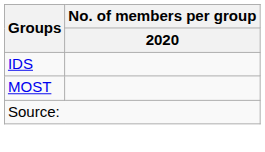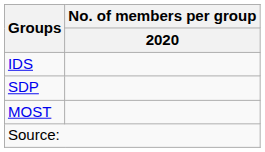 <table class="wikitable mw-collapsible">
 <tr>
 <th rowspan="2">Groups</th>
 <th>No. of members per group</th>
 </tr>
 <tr>
 <th>2020</th>
 </tr>
 <tr>
 <td><a href='#'>IDS</a></td>
 <td></td>
 </tr>
 <tr>
+<td><a href='#'>SDP</a></td>
+<td></td>
+</tr>
+<tr>
 <td><a href='#'>MOST</a></td>
 <td></td>
 </tr>
 <tr>
 <td colspan="2">Source:</td>
 </tr>
 </table>
